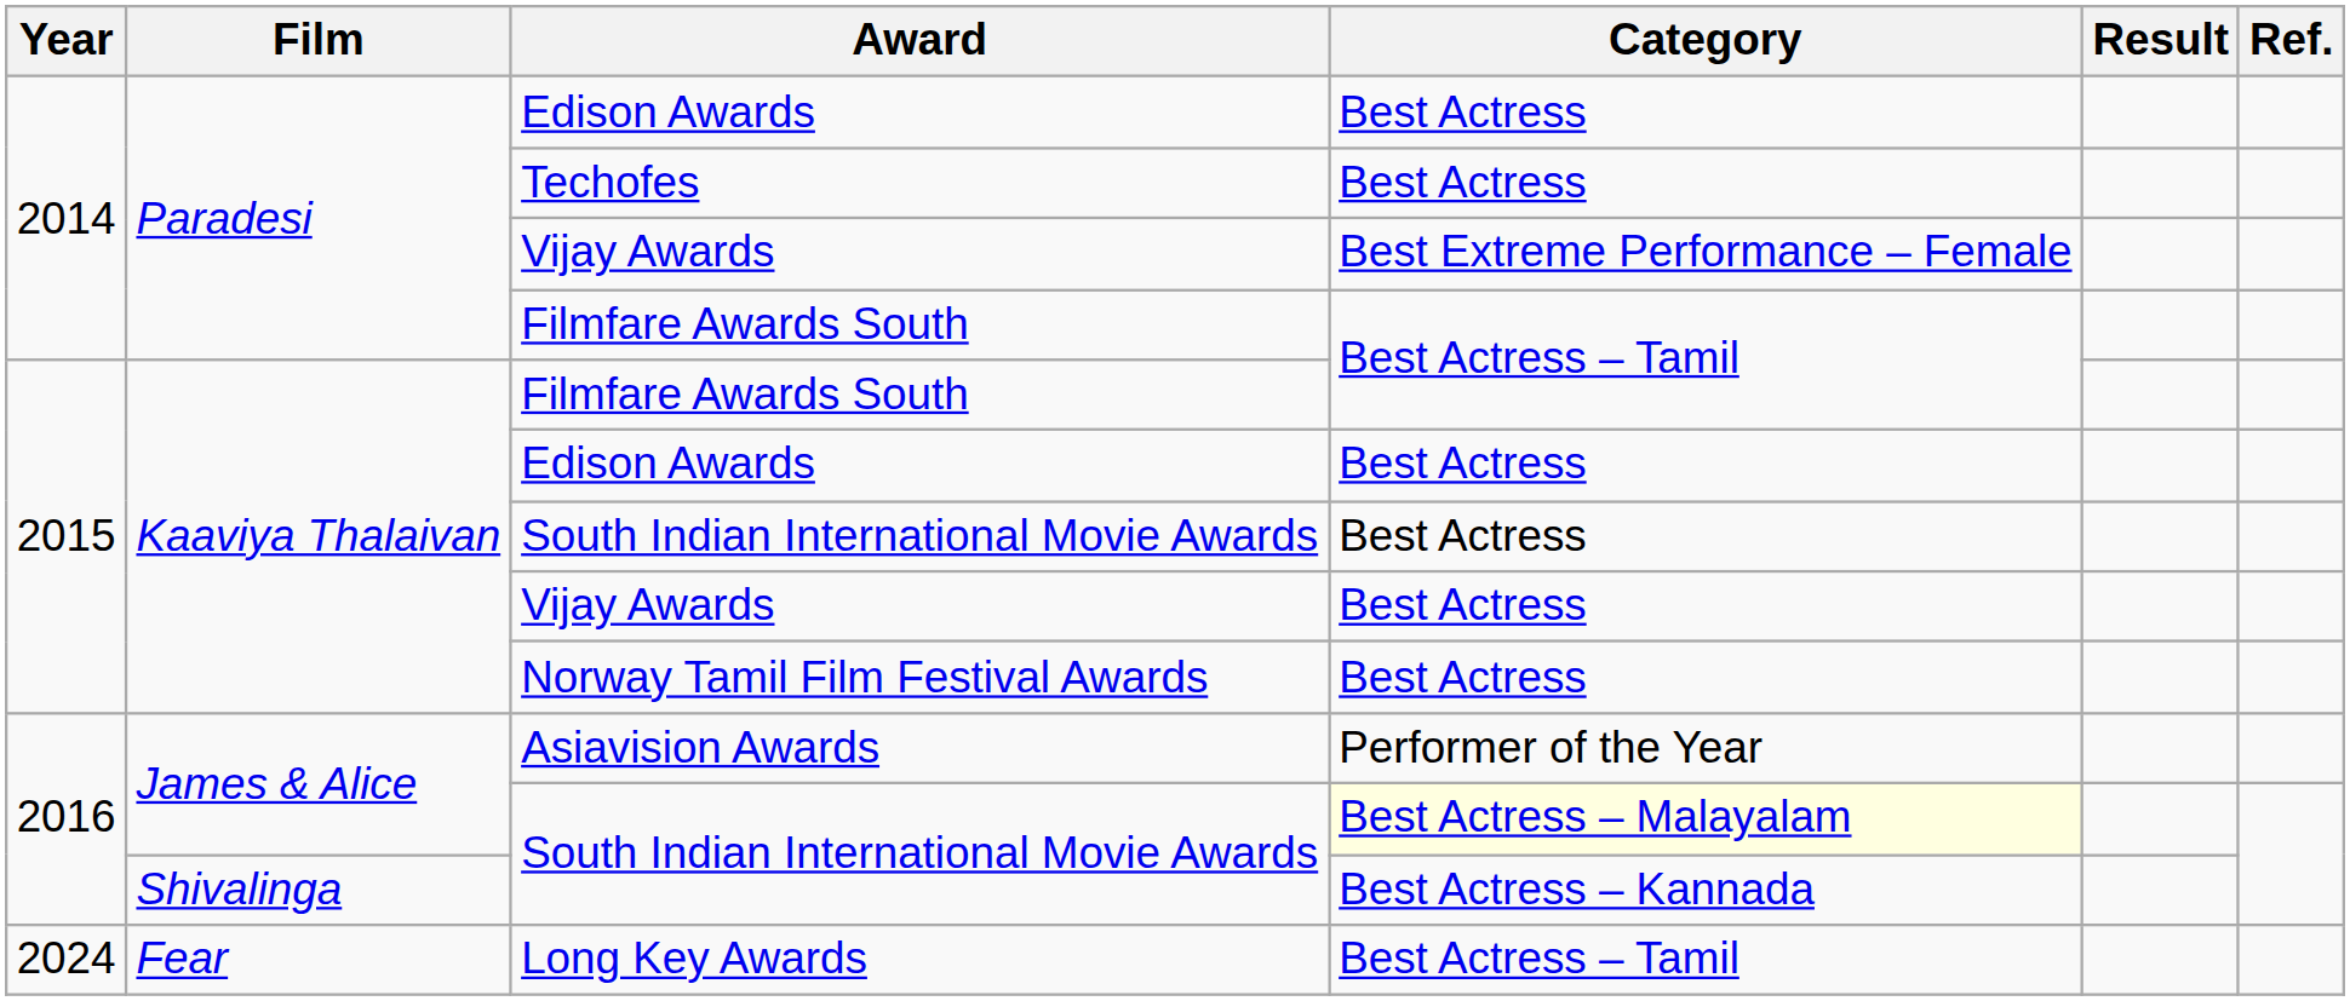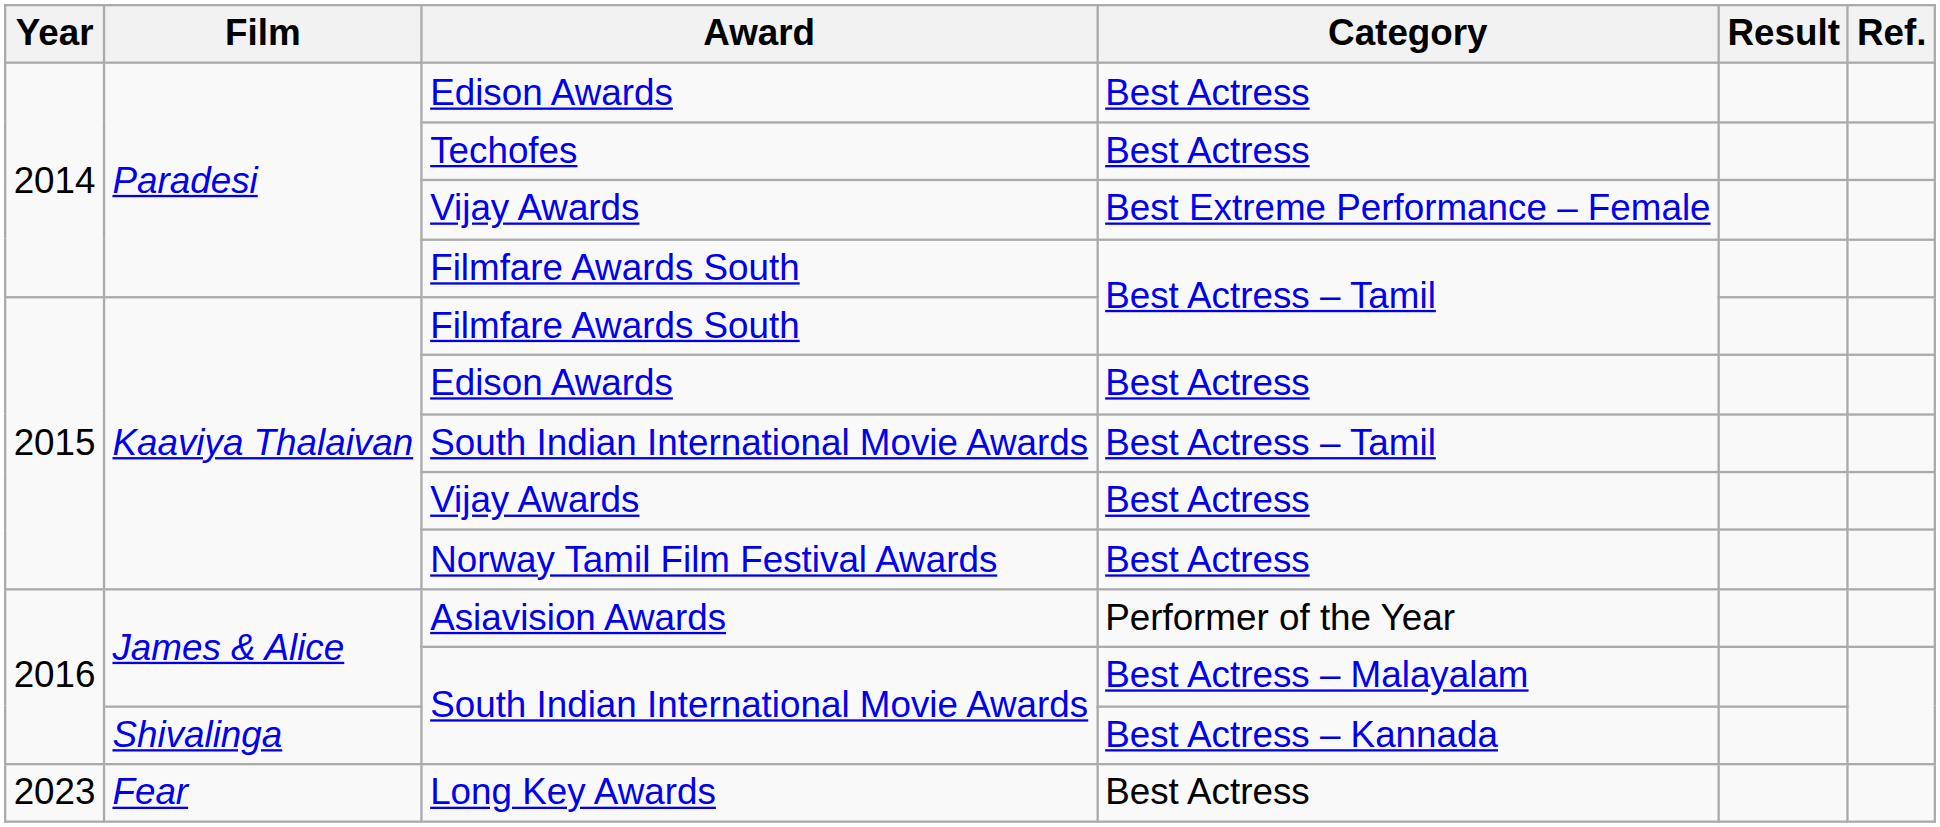 <table class="wikitable">
 <tr>
 <th>Year</th>
 <th>Film</th>
 <th>Award</th>
 <th>Category</th>
 <th>Result</th>
 <th>Ref.</th>
 </tr>
 <tr>
 <td rowspan="4">2014</td>
 <td rowspan="4"><em><a href='#'>Paradesi</a></em></td>
 <td><a href='#'>Edison Awards</a></td>
 <td><a href='#'>Best Actress</a></td>
 <td></td>
 <td></td>
 </tr>
 <tr>
 <td><a href='#'>Techofes</a></td>
 <td><a href='#'>Best Actress</a></td>
 <td></td>
 <td></td>
 </tr>
 <tr>
 <td><a href='#'>Vijay Awards</a></td>
 <td><a href='#'>Best Extreme Performance – Female</a></td>
 <td></td>
 <td></td>
 </tr>
 <tr>
 <td><a href='#'>Filmfare Awards South</a></td>
 <td rowspan="2"><a href='#'>Best Actress – Tamil</a></td>
 <td></td>
 <td></td>
 </tr>
 <tr>
 <td rowspan="5">2015</td>
 <td rowspan="5"><em><a href='#'>Kaaviya Thalaivan</a></em></td>
 <td><a href='#'>Filmfare Awards South</a></td>
 <td></td>
 <td></td>
 </tr>
 <tr>
 <td><a href='#'>Edison Awards</a></td>
 <td><a href='#'>Best Actress</a></td>
 <td></td>
 <td></td>
 </tr>
 <tr>
 <td><a href='#'>South Indian International Movie Awards</a></td>
-<td>Best Actress</td>
+<td><a href='#'>Best Actress – Tamil</a></td>
 <td></td>
 <td></td>
 </tr>
 <tr>
 <td><a href='#'>Vijay Awards</a></td>
 <td><a href='#'>Best Actress</a></td>
 <td></td>
 <td></td>
 </tr>
 <tr>
 <td><a href='#'>Norway Tamil Film Festival Awards</a></td>
 <td><a href='#'>Best Actress</a></td>
 <td></td>
 <td></td>
 </tr>
 <tr>
 <td rowspan="3">2016</td>
 <td rowspan="2"><em><a href='#'>James & Alice</a></em></td>
 <td><a href='#'>Asiavision Awards</a></td>
 <td>Performer of the Year</td>
 <td></td>
 <td></td>
 </tr>
 <tr>
 <td rowspan="2"><a href='#'>South Indian International Movie Awards</a></td>
-<td style="background: lightyellow;"><a href='#'>Best Actress – Malayalam</a></td>
+<td><a href='#'>Best Actress – Malayalam</a></td>
 <td></td>
 <td rowspan="2"></td>
 </tr>
 <tr>
 <td><em><a href='#'>Shivalinga</a></em></td>
 <td><a href='#'>Best Actress – Kannada</a></td>
 <td></td>
 </tr>
 <tr>
-<td>2024</td>
+<td>2023</td>
 <td><em><a href='#'>Fear</a></em></td>
 <td><a href='#'>Long Key Awards</a></td>
-<td><a href='#'>Best Actress – Tamil</a></td>
+<td>Best Actress</td>
 <td></td>
 <td></td>
 </tr>
 </table>
